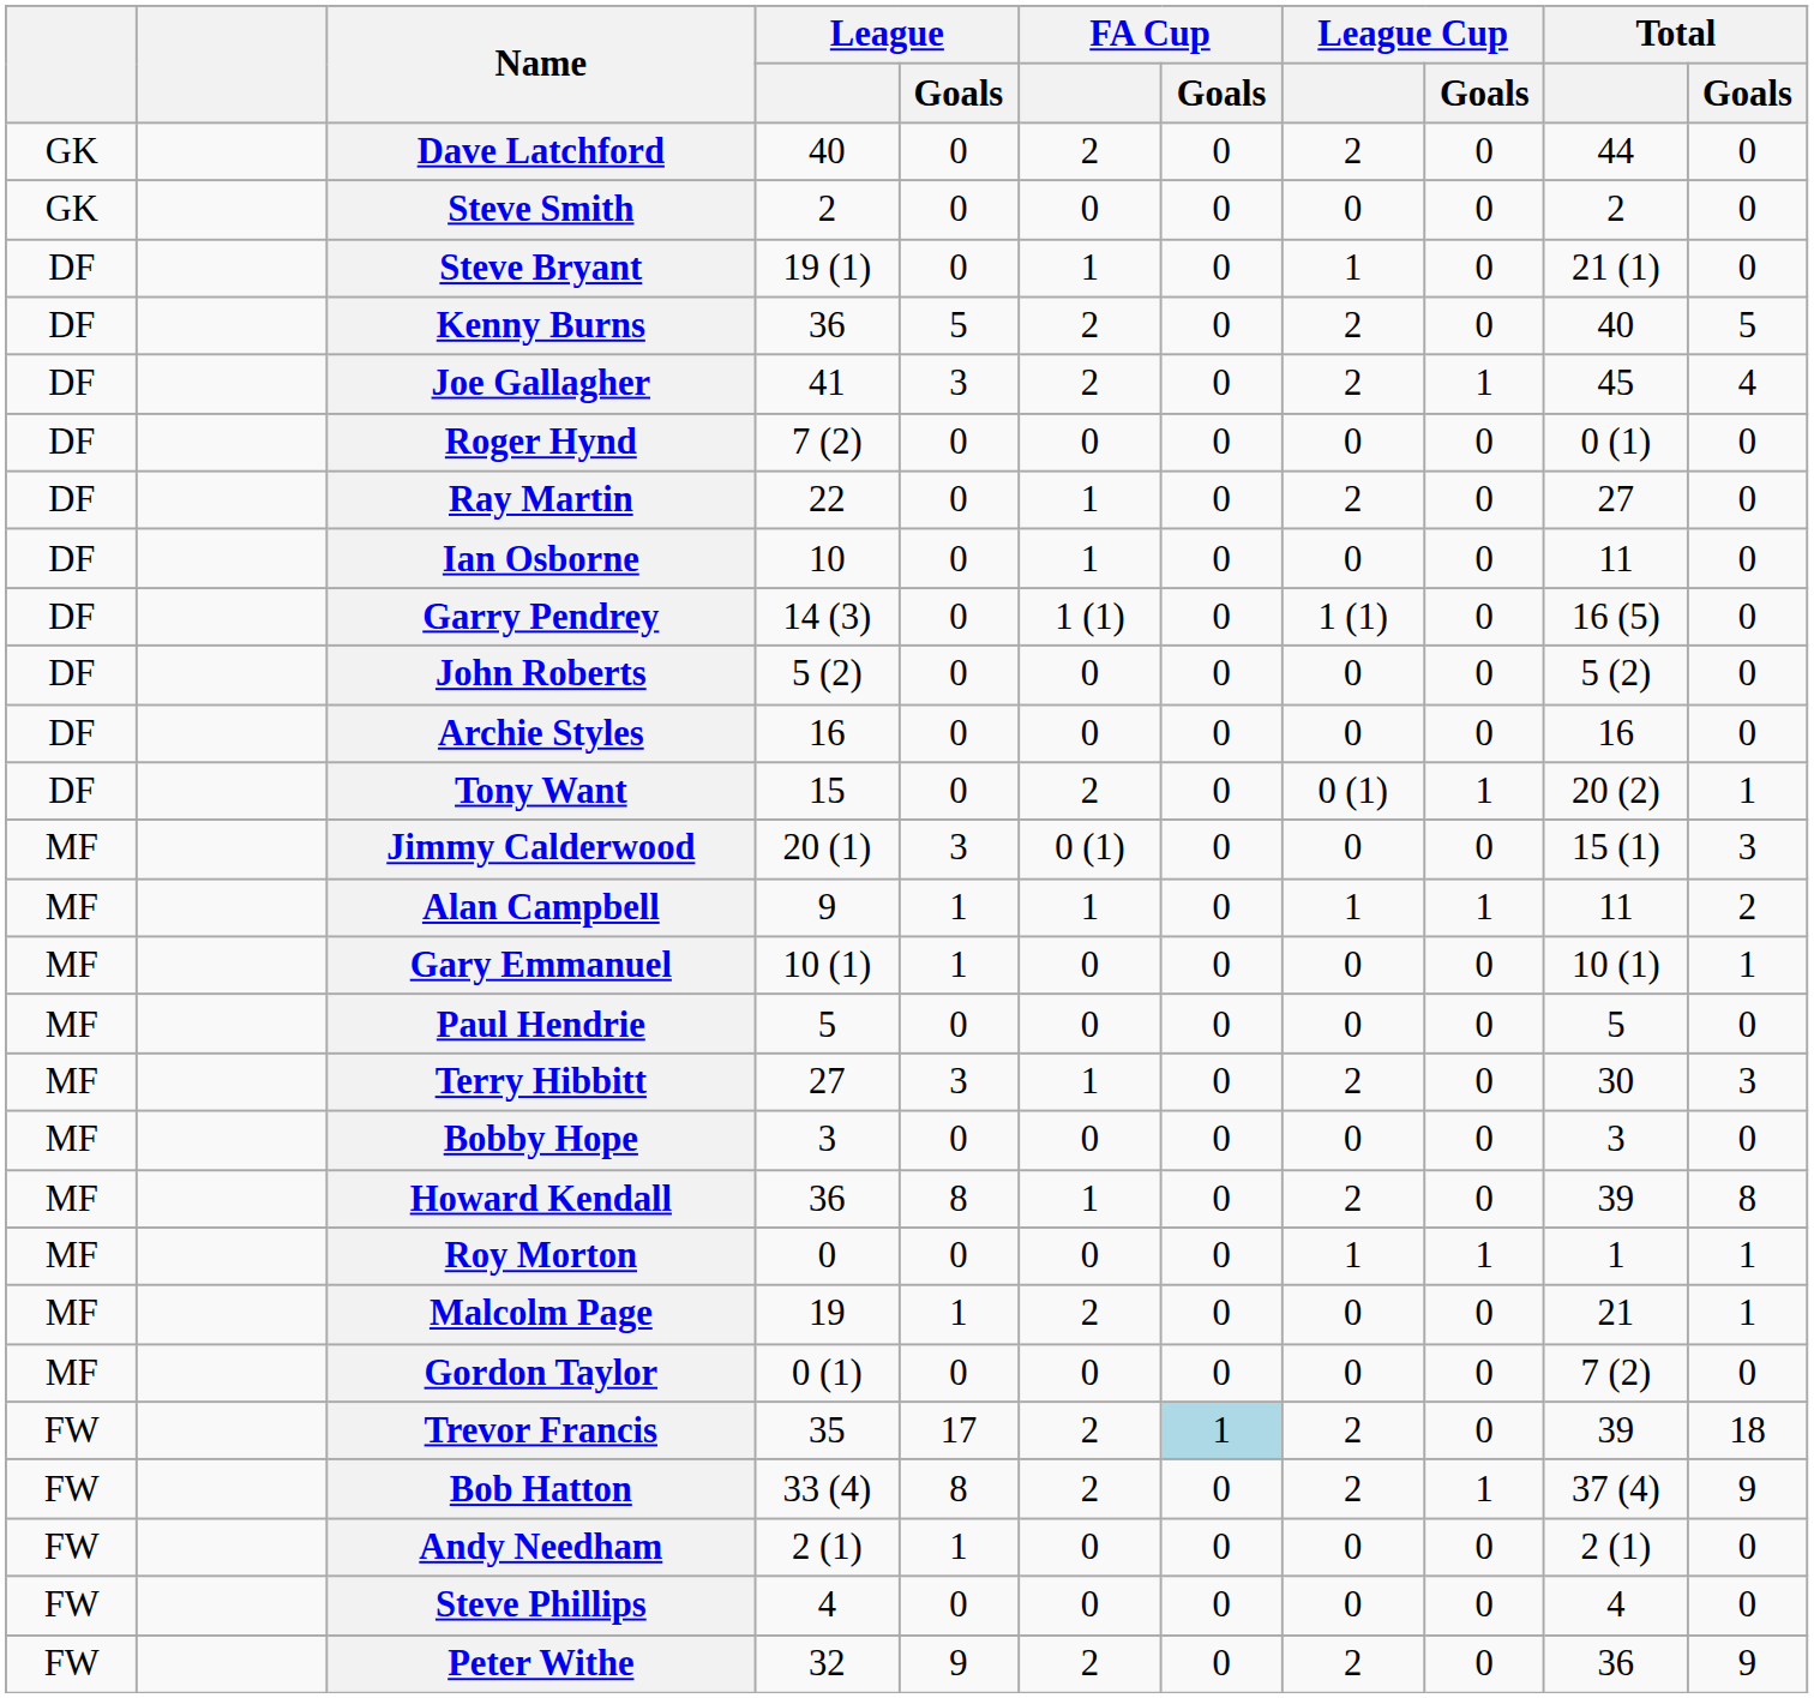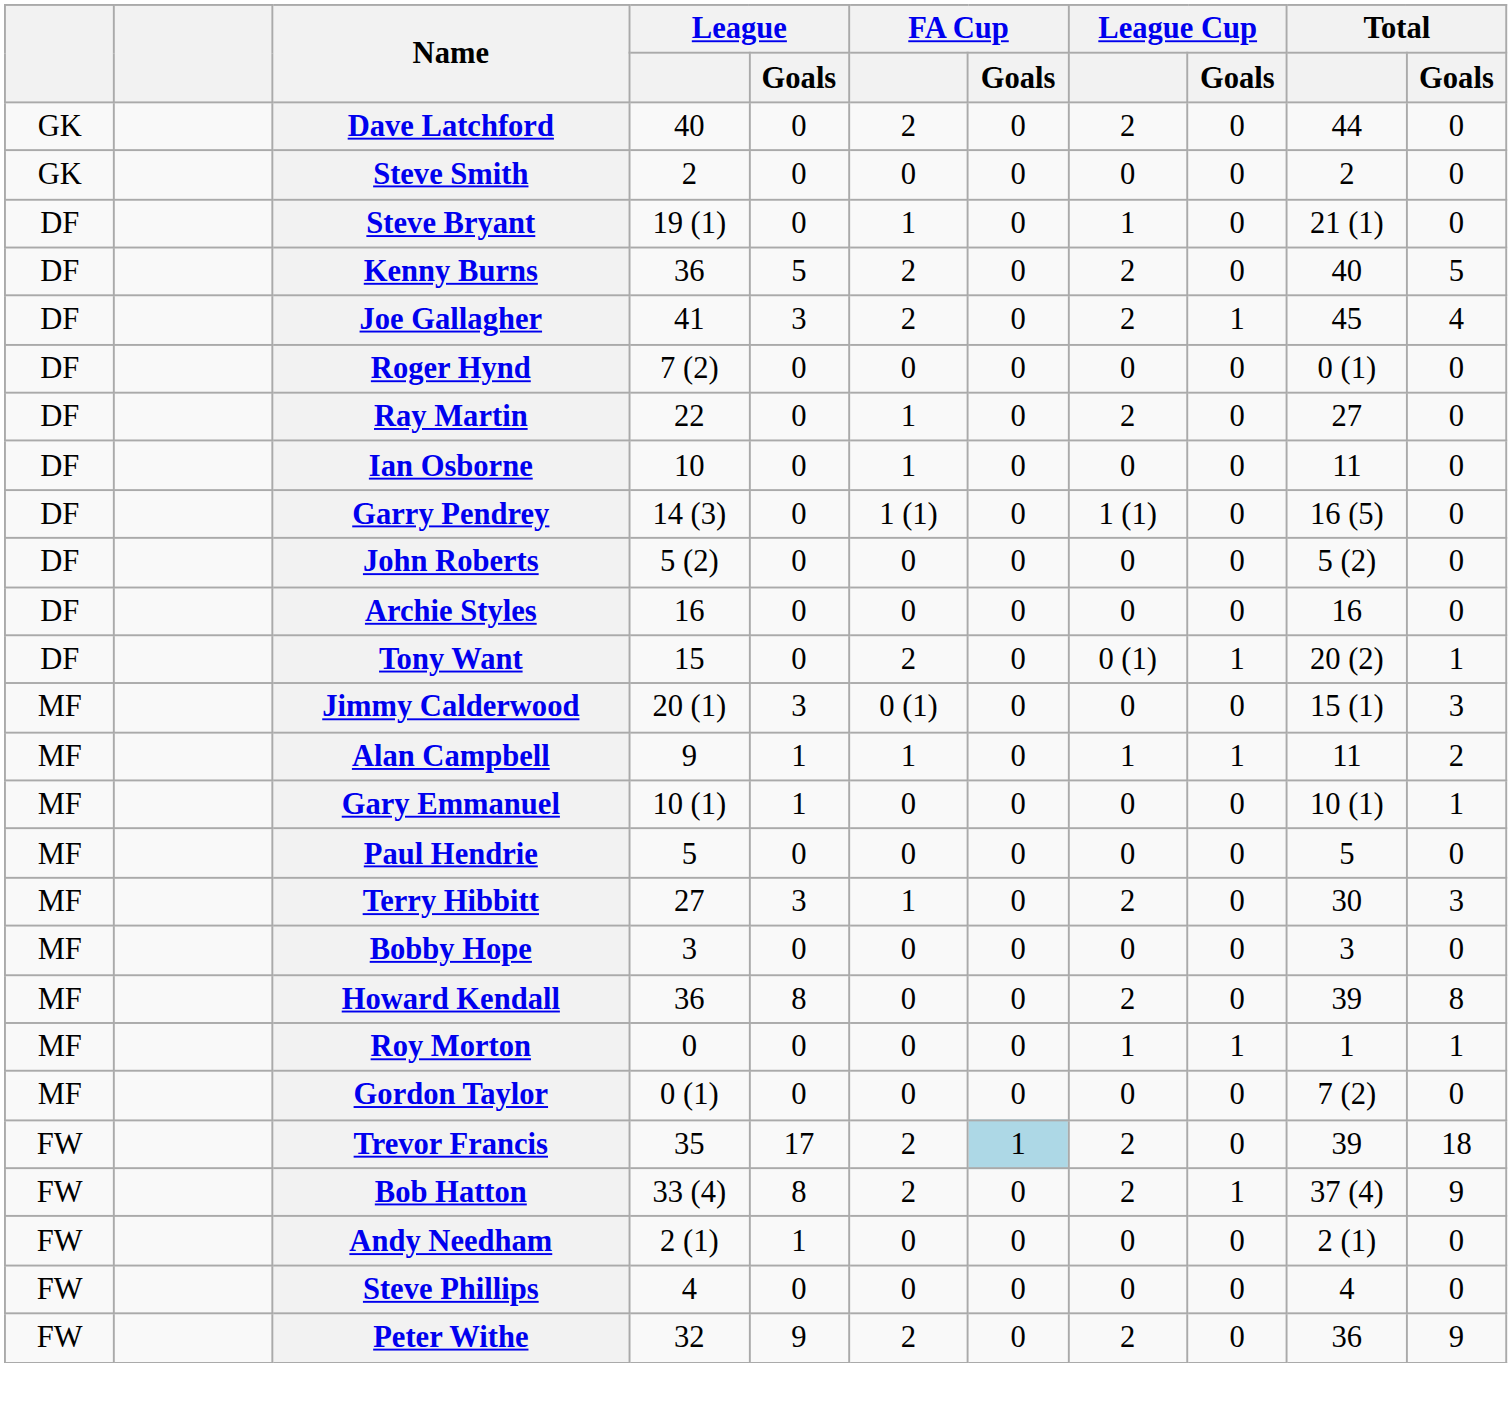 <table class="wikitable plainrowheaders" style="text-align:center;">
 <tr>
 <th rowspan="2" scope="col" width="50"></th>
 <th rowspan="2" scope="col" width="75"></th>
 <th rowspan="2" scope="col" width="180" scope=col>Name</th>
 <th colspan="2"><a href='#'>League</a></th>
 <th colspan="2"><a href='#'>FA Cup</a></th>
 <th colspan="2"><a href='#'>League Cup</a></th>
 <th colspan="2">Total</th>
 </tr>
 <tr>
 <th scope="col" width="55"></th>
 <th scope="col" width="45">Goals</th>
 <th scope="col" width="55"></th>
 <th scope="col" width="45">Goals</th>
 <th scope="col" width="55"></th>
 <th scope="col" width="45">Goals</th>
 <th scope="col" width="55"></th>
 <th scope="col" width="45">Goals</th>
 </tr>
 <tr>
 <td>GK</td>
 <td></td>
 <th scope="row"><a href='#'>Dave Latchford</a></th>
 <td>40</td>
 <td>0</td>
 <td>2</td>
 <td>0</td>
 <td>2</td>
 <td>0</td>
 <td>44</td>
 <td>0</td>
 </tr>
 <tr>
 <td>GK</td>
 <td></td>
 <th scope="row"><a href='#'>Steve Smith</a></th>
 <td>2</td>
 <td>0</td>
 <td>0</td>
 <td>0</td>
 <td>0</td>
 <td>0</td>
 <td>2</td>
 <td>0</td>
 </tr>
 <tr>
 <td>DF</td>
 <td></td>
 <th scope="row"><a href='#'>Steve Bryant</a></th>
 <td>19 (1)</td>
 <td>0</td>
 <td>1</td>
 <td>0</td>
 <td>1</td>
 <td>0</td>
 <td>21 (1)</td>
 <td>0</td>
 </tr>
 <tr>
 <td>DF</td>
 <td></td>
 <th scope="row"><a href='#'>Kenny Burns</a></th>
 <td>36</td>
 <td>5</td>
 <td>2</td>
 <td>0</td>
 <td>2</td>
 <td>0</td>
 <td>40</td>
 <td>5</td>
 </tr>
 <tr>
 <td>DF</td>
 <td></td>
 <th scope="row"><a href='#'>Joe Gallagher</a></th>
 <td>41</td>
 <td>3</td>
 <td>2</td>
 <td>0</td>
 <td>2</td>
 <td>1</td>
 <td>45</td>
 <td>4</td>
 </tr>
 <tr>
 <td>DF</td>
 <td></td>
 <th scope="row"><a href='#'>Roger Hynd</a> </th>
 <td>7 (2)</td>
 <td>0</td>
 <td>0</td>
 <td>0</td>
 <td>0</td>
 <td>0</td>
 <td>0 (1)</td>
 <td>0</td>
 </tr>
 <tr>
 <td>DF</td>
 <td></td>
 <th scope="row"><a href='#'>Ray Martin</a></th>
 <td>22</td>
 <td>0</td>
 <td>1</td>
 <td>0</td>
 <td>2</td>
 <td>0</td>
 <td>27</td>
 <td>0</td>
 </tr>
 <tr>
 <td>DF</td>
 <td></td>
 <th scope="row"><a href='#'>Ian Osborne</a></th>
 <td>10</td>
 <td>0</td>
 <td>1</td>
 <td>0</td>
 <td>0</td>
 <td>0</td>
 <td>11</td>
 <td>0</td>
 </tr>
 <tr>
 <td>DF</td>
 <td></td>
 <th scope="row"><a href='#'>Garry Pendrey</a></th>
 <td>14 (3)</td>
 <td>0</td>
 <td>1 (1)</td>
 <td>0</td>
 <td>1 (1)</td>
 <td>0</td>
 <td>16 (5)</td>
 <td>0</td>
 </tr>
 <tr>
 <td>DF</td>
 <td></td>
 <th scope="row"><a href='#'>John Roberts</a></th>
 <td>5 (2)</td>
 <td>0</td>
 <td>0</td>
 <td>0</td>
 <td>0</td>
 <td>0</td>
 <td>5 (2)</td>
 <td>0</td>
 </tr>
 <tr>
 <td>DF</td>
 <td></td>
 <th scope="row"><a href='#'>Archie Styles</a></th>
 <td>16</td>
 <td>0</td>
 <td>0</td>
 <td>0</td>
 <td>0</td>
 <td>0</td>
 <td>16</td>
 <td>0</td>
 </tr>
 <tr>
 <td>DF</td>
 <td></td>
 <th scope="row"><a href='#'>Tony Want</a></th>
 <td>15</td>
 <td>0</td>
 <td>2</td>
 <td>0</td>
 <td>0 (1)</td>
 <td>1</td>
 <td>20 (2)</td>
 <td>1</td>
 </tr>
 <tr>
 <td>MF</td>
 <td></td>
 <th scope="row"><a href='#'>Jimmy Calderwood</a></th>
 <td>20 (1)</td>
 <td>3</td>
 <td>0 (1)</td>
 <td>0</td>
 <td>0</td>
 <td>0</td>
 <td>15 (1)</td>
 <td>3</td>
 </tr>
 <tr>
 <td>MF</td>
 <td></td>
 <th scope="row"><a href='#'>Alan Campbell</a> </th>
 <td>9</td>
 <td>1</td>
 <td>1</td>
 <td>0</td>
 <td>1</td>
 <td>1</td>
 <td>11</td>
 <td>2</td>
 </tr>
 <tr>
 <td>MF</td>
 <td></td>
 <th scope="row"><a href='#'>Gary Emmanuel</a></th>
 <td>10 (1)</td>
 <td>1</td>
 <td>0</td>
 <td>0</td>
 <td>0</td>
 <td>0</td>
 <td>10 (1)</td>
 <td>1</td>
 </tr>
 <tr>
 <td>MF</td>
 <td></td>
 <th scope="row"><a href='#'>Paul Hendrie</a> </th>
 <td>5</td>
 <td>0</td>
 <td>0</td>
 <td>0</td>
 <td>0</td>
 <td>0</td>
 <td>5</td>
 <td>0</td>
 </tr>
 <tr>
 <td>MF</td>
 <td></td>
 <th scope="row"><a href='#'>Terry Hibbitt</a></th>
 <td>27</td>
 <td>3</td>
 <td>1</td>
 <td>0</td>
 <td>2</td>
 <td>0</td>
 <td>30</td>
 <td>3</td>
 </tr>
 <tr>
 <td>MF</td>
 <td></td>
 <th scope="row"><a href='#'>Bobby Hope</a> </th>
 <td>3</td>
 <td>0</td>
 <td>0</td>
 <td>0</td>
 <td>0</td>
 <td>0</td>
 <td>3</td>
 <td>0</td>
 </tr>
 <tr>
 <td>MF</td>
 <td></td>
 <th scope="row"><a href='#'>Howard Kendall</a></th>
 <td>36</td>
 <td>8</td>
-<td>1</td>
+<td>0</td>
 <td>0</td>
 <td>2</td>
 <td>0</td>
 <td>39</td>
 <td>8</td>
 </tr>
 <tr>
 <td>MF</td>
 <td></td>
 <th scope="row"><a href='#'>Roy Morton</a></th>
 <td>0</td>
 <td>0</td>
 <td>0</td>
 <td>0</td>
 <td>1</td>
 <td>1</td>
 <td>1</td>
-<td>1</td>
-</tr>
-<tr>
-<td>MF</td>
-<td></td>
-<th scope="row"><a href='#'>Malcolm Page</a></th>
-<td>19</td>
-<td>1</td>
-<td>2</td>
-<td>0</td>
-<td>0</td>
-<td>0</td>
-<td>21</td>
 <td>1</td>
 </tr>
 <tr>
 <td>MF</td>
 <td></td>
 <th scope="row"><a href='#'>Gordon Taylor</a> </th>
 <td>0 (1)</td>
 <td>0</td>
 <td>0</td>
 <td>0</td>
 <td>0</td>
 <td>0</td>
 <td>7 (2)</td>
 <td>0</td>
 </tr>
 <tr>
 <td>FW</td>
 <td></td>
 <th scope="row"><a href='#'>Trevor Francis</a></th>
 <td>35</td>
 <td>17</td>
 <td>2</td>
 <td style="background: lightblue;">1</td>
 <td>2</td>
 <td>0</td>
 <td>39</td>
 <td>18</td>
 </tr>
 <tr>
 <td>FW</td>
 <td></td>
 <th scope="row"><a href='#'>Bob Hatton</a></th>
 <td>33 (4)</td>
 <td>8</td>
 <td>2</td>
 <td>0</td>
 <td>2</td>
 <td>1</td>
 <td>37 (4)</td>
 <td>9</td>
 </tr>
 <tr>
 <td>FW</td>
 <td></td>
 <th scope="row"><a href='#'>Andy Needham</a></th>
 <td>2 (1)</td>
 <td>1</td>
 <td>0</td>
 <td>0</td>
 <td>0</td>
 <td>0</td>
 <td>2 (1)</td>
 <td>0</td>
 </tr>
 <tr>
 <td>FW</td>
 <td></td>
 <th scope="row"><a href='#'>Steve Phillips</a> </th>
 <td>4</td>
 <td>0</td>
 <td>0</td>
 <td>0</td>
 <td>0</td>
 <td>0</td>
 <td>4</td>
 <td>0</td>
 </tr>
 <tr>
 <td>FW</td>
 <td></td>
 <th scope="row"><a href='#'>Peter Withe</a></th>
 <td>32</td>
 <td>9</td>
 <td>2</td>
 <td>0</td>
 <td>2</td>
 <td>0</td>
 <td>36</td>
 <td>9</td>
 </tr>
 </table>
